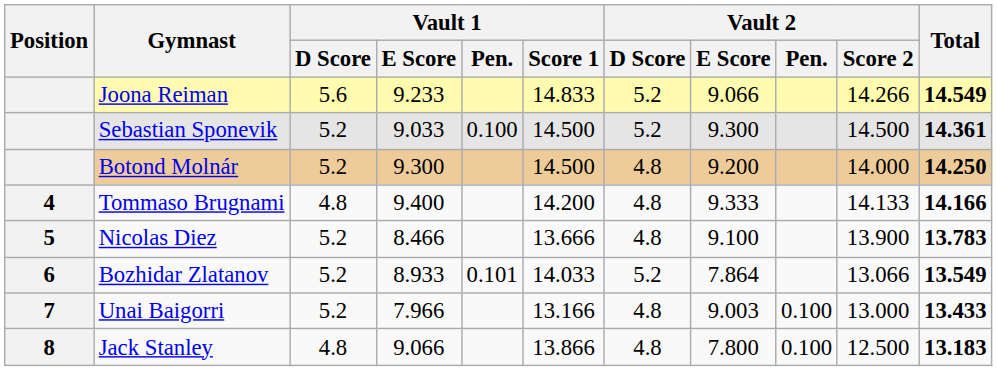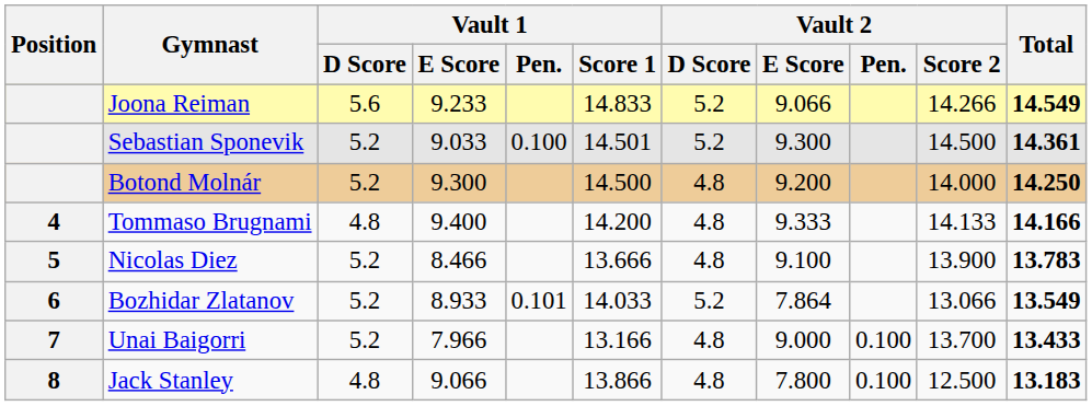 <table style="text-align:center;" class="wikitable sortable">
 <tr>
 <th rowspan="2">Position</th>
 <th rowspan="2">Gymnast</th>
 <th colspan="4">Vault 1</th>
 <th colspan="4">Vault 2</th>
 <th rowspan="2">Total</th>
 </tr>
 <tr>
 <th>D Score</th>
 <th>E Score</th>
 <th>Pen.</th>
 <th>Score 1</th>
 <th>D Score</th>
 <th>E Score</th>
 <th>Pen.</th>
 <th>Score 2</th>
 </tr>
 <tr style="background:#fffcaf;">
 <th scope="row" style="text-align:center"></th>
 <td style="text-align:left;"> <a href='#'>Joona Reiman</a></td>
 <td>5.6</td>
 <td>9.233</td>
 <td></td>
 <td>14.833</td>
 <td>5.2</td>
 <td>9.066</td>
 <td></td>
 <td>14.266</td>
 <td><strong>14.549</strong></td>
 </tr>
 <tr style="background:#e5e5e5;">
 <th scope="row" style="text-align:center"></th>
 <td style="text-align:left;"> <a href='#'>Sebastian Sponevik</a></td>
 <td>5.2</td>
 <td>9.033</td>
 <td>0.100</td>
-<td>14.500</td>
+<td>14.501</td>
 <td>5.2</td>
 <td>9.300</td>
 <td></td>
 <td>14.500</td>
 <td><strong>14.361</strong></td>
 </tr>
 <tr style="background:#ec9;">
 <th scope="row" style="text-align:center"></th>
 <td style="text-align:left;"> <a href='#'>Botond Molnár</a></td>
 <td>5.2</td>
 <td>9.300</td>
 <td></td>
 <td>14.500</td>
 <td>4.8</td>
 <td>9.200</td>
 <td></td>
 <td>14.000</td>
 <td><strong>14.250</strong></td>
 </tr>
 <tr>
 <th>4</th>
 <td style="text-align:left;"> <a href='#'>Tommaso Brugnami</a></td>
 <td>4.8</td>
 <td>9.400</td>
 <td></td>
 <td>14.200</td>
 <td>4.8</td>
 <td>9.333</td>
 <td></td>
 <td>14.133</td>
 <td><strong>14.166</strong></td>
 </tr>
 <tr>
 <th>5</th>
 <td style="text-align:left;"> <a href='#'>Nicolas Diez</a></td>
 <td>5.2</td>
 <td>8.466</td>
 <td></td>
 <td>13.666</td>
 <td>4.8</td>
 <td>9.100</td>
 <td></td>
 <td>13.900</td>
 <td><strong>13.783</strong></td>
 </tr>
 <tr>
 <th>6</th>
 <td style="text-align:left;"> <a href='#'>Bozhidar Zlatanov</a></td>
 <td>5.2</td>
 <td>8.933</td>
 <td>0.101</td>
 <td>14.033</td>
 <td>5.2</td>
 <td>7.864</td>
 <td></td>
 <td>13.066</td>
 <td><strong>13.549</strong></td>
 </tr>
 <tr>
 <th>7</th>
 <td style="text-align:left;"> <a href='#'>Unai Baigorri</a></td>
 <td>5.2</td>
 <td>7.966</td>
 <td></td>
 <td>13.166</td>
 <td>4.8</td>
-<td>9.003</td>
+<td>9.000</td>
 <td>0.100</td>
-<td>13.000</td>
+<td>13.700</td>
 <td><strong>13.433</strong></td>
 </tr>
 <tr>
 <th>8</th>
 <td style="text-align:left;"> <a href='#'>Jack Stanley</a></td>
 <td>4.8</td>
 <td>9.066</td>
 <td></td>
 <td>13.866</td>
 <td>4.8</td>
 <td>7.800</td>
 <td>0.100</td>
 <td>12.500</td>
 <td><strong>13.183</strong></td>
 </tr>
 </table>
